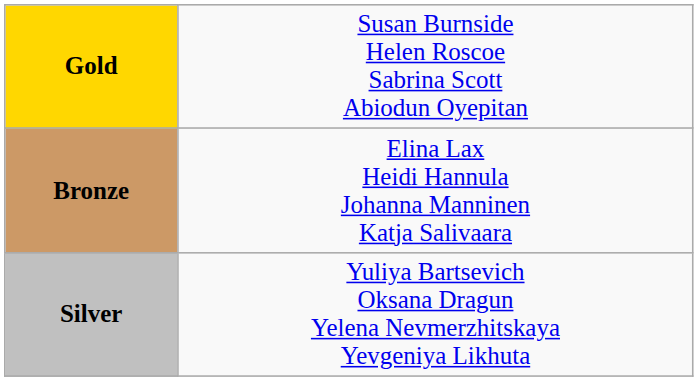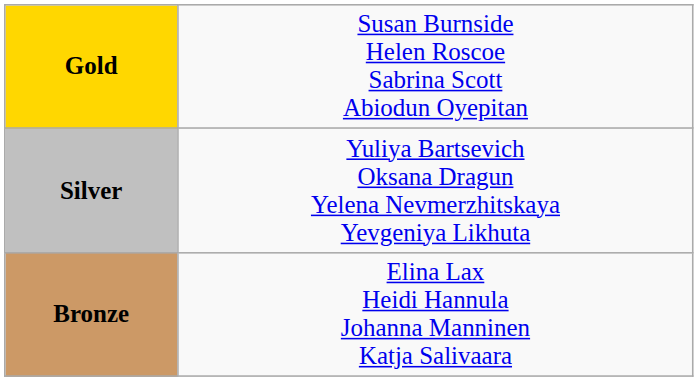 <table class="wikitable" style="text-align:center; " width="35%">
 <tr>
 <td bgcolor="gold"><strong>Gold</strong></td>
 <td><a href='#'>Susan Burnside</a><br><a href='#'>Helen Roscoe</a><br><a href='#'>Sabrina Scott</a><br><a href='#'>Abiodun Oyepitan</a><br>  <small><em></em></small></td>
 </tr>
 <tr>
+<td bgcolor="silver"><strong>Silver</strong></td>
+<td><a href='#'>Yuliya Bartsevich</a><br><a href='#'>Oksana Dragun</a><br><a href='#'>Yelena Nevmerzhitskaya</a><br><a href='#'>Yevgeniya Likhuta</a><br>  <small><em></em></small></td>
+</tr>
+<tr>
 <td bgcolor="CC9966"><strong>Bronze</strong></td>
 <td><a href='#'>Elina Lax</a><br><a href='#'>Heidi Hannula</a><br><a href='#'>Johanna Manninen</a><br><a href='#'>Katja Salivaara</a><br>  <small><em></em></small></td>
 </tr>
-<tr>
-<td bgcolor="silver"><strong>Silver</strong></td>
-<td><a href='#'>Yuliya Bartsevich</a><br><a href='#'>Oksana Dragun</a><br><a href='#'>Yelena Nevmerzhitskaya</a><br><a href='#'>Yevgeniya Likhuta</a><br>  <small><em></em></small></td>
-</tr>
 </table>
